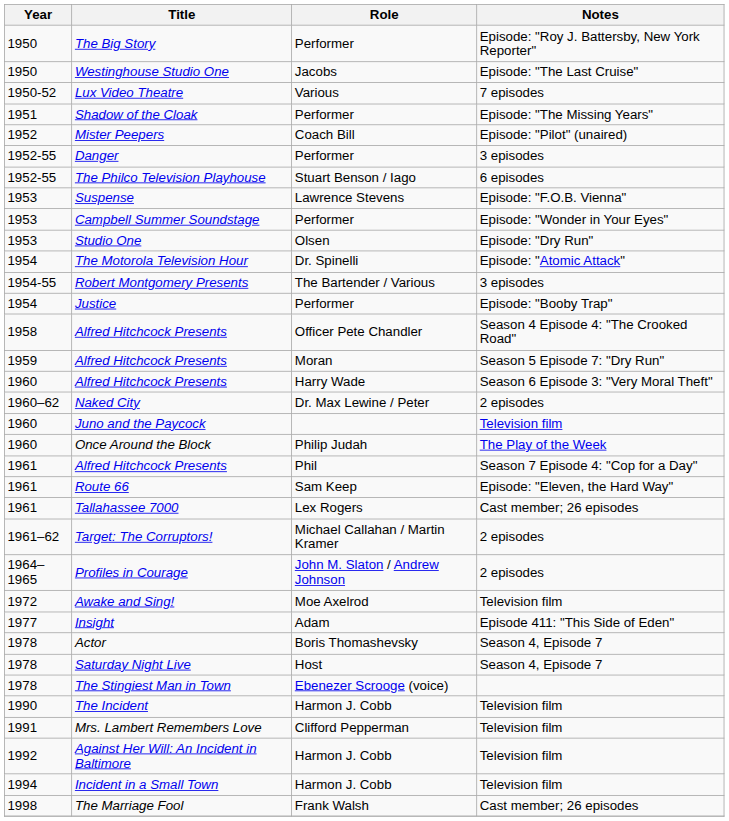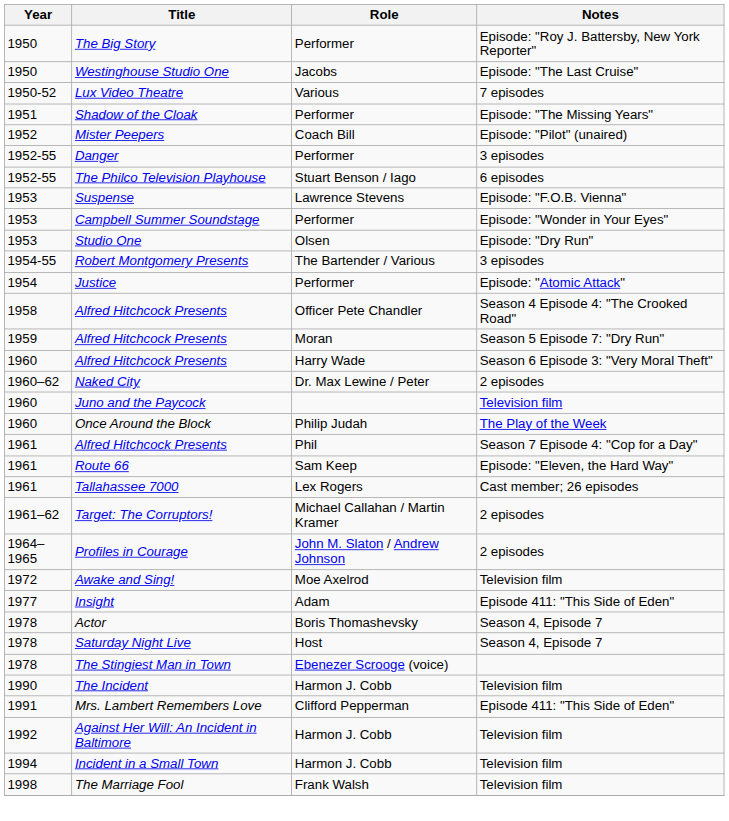 <table class="wikitable unsortable">
 <tr style="text-align:center;">
 <th>Year</th>
 <th>Title</th>
 <th>Role</th>
 <th class="unsortable">Notes</th>
 </tr>
 <tr>
 <td>1950</td>
 <td><em><a href='#'>The Big Story</a></em></td>
 <td>Performer</td>
 <td>Episode: "Roy J. Battersby, New York Reporter"</td>
 </tr>
 <tr>
 <td>1950</td>
 <td><em><a href='#'>Westinghouse Studio One</a></em></td>
 <td>Jacobs</td>
 <td>Episode: "The Last Cruise"</td>
 </tr>
 <tr>
 <td>1950-52</td>
 <td><em><a href='#'>Lux Video Theatre</a></em></td>
 <td>Various</td>
 <td>7 episodes</td>
 </tr>
 <tr>
 <td>1951</td>
 <td><em><a href='#'>Shadow of the Cloak</a></em></td>
 <td>Performer</td>
 <td>Episode: "The Missing Years"</td>
 </tr>
 <tr>
 <td>1952</td>
 <td><em><a href='#'>Mister Peepers</a></em></td>
 <td>Coach Bill</td>
 <td>Episode: "Pilot" (unaired)</td>
 </tr>
 <tr>
 <td>1952-55</td>
 <td><em><a href='#'>Danger</a></em></td>
 <td>Performer</td>
 <td>3 episodes</td>
 </tr>
 <tr>
 <td>1952-55</td>
 <td><em><a href='#'>The Philco Television Playhouse</a></em></td>
 <td>Stuart Benson / Iago</td>
 <td>6 episodes</td>
 </tr>
 <tr>
 <td>1953</td>
 <td><em><a href='#'>Suspense</a></em></td>
 <td>Lawrence Stevens</td>
 <td>Episode: "F.O.B. Vienna"</td>
 </tr>
 <tr>
 <td>1953</td>
 <td><em><a href='#'>Campbell Summer Soundstage</a></em></td>
 <td>Performer</td>
 <td>Episode: "Wonder in Your Eyes"</td>
 </tr>
 <tr>
 <td>1953</td>
 <td><em><a href='#'>Studio One</a></em></td>
 <td>Olsen</td>
 <td>Episode: "Dry Run"</td>
 </tr>
 <tr>
-<td>1954</td>
-<td><em><a href='#'>The Motorola Television Hour</a></em></td>
-<td>Dr. Spinelli</td>
-<td>Episode: "<a href='#'>Atomic Attack</a>"</td>
-</tr>
-<tr>
 <td>1954-55</td>
 <td><em><a href='#'>Robert Montgomery Presents</a></em></td>
 <td>The Bartender / Various</td>
 <td>3 episodes</td>
 </tr>
 <tr>
 <td>1954</td>
 <td><em><a href='#'>Justice</a></em></td>
 <td>Performer</td>
-<td>Episode: "Booby Trap"</td>
+<td>Episode: "<a href='#'>Atomic Attack</a>"</td>
 </tr>
 <tr>
 <td>1958</td>
 <td><em><a href='#'>Alfred Hitchcock Presents</a></em></td>
 <td>Officer Pete Chandler</td>
 <td>Season 4 Episode 4: "The Crooked Road"</td>
 </tr>
 <tr>
 <td>1959</td>
 <td><em><a href='#'>Alfred Hitchcock Presents</a></em></td>
 <td>Moran</td>
 <td>Season 5 Episode 7: "Dry Run"</td>
 </tr>
 <tr>
 <td>1960</td>
 <td><em><a href='#'>Alfred Hitchcock Presents</a></em></td>
 <td>Harry Wade</td>
 <td>Season 6 Episode 3: "Very Moral Theft"</td>
 </tr>
 <tr>
 <td>1960–62</td>
 <td><em><a href='#'>Naked City</a></em></td>
 <td>Dr. Max Lewine / Peter</td>
 <td>2 episodes</td>
 </tr>
 <tr>
 <td>1960</td>
 <td><em><a href='#'>Juno and the Paycock</a></em></td>
 <td></td>
 <td><a href='#'>Television film</a></td>
 </tr>
 <tr>
 <td>1960</td>
 <td><em>Once Around the Block</em></td>
 <td>Philip Judah</td>
 <td><a href='#'>The Play of the Week</a></td>
 </tr>
 <tr>
 <td>1961</td>
 <td><em><a href='#'>Alfred Hitchcock Presents</a></em></td>
 <td>Phil</td>
 <td>Season 7 Episode 4: "Cop for a Day"</td>
 </tr>
 <tr>
 <td>1961</td>
 <td><em><a href='#'>Route 66</a></em></td>
 <td>Sam Keep</td>
 <td>Episode: "Eleven, the Hard Way"</td>
 </tr>
 <tr>
 <td>1961</td>
 <td><em><a href='#'>Tallahassee 7000</a></em></td>
 <td>Lex Rogers</td>
 <td>Cast member; 26 episodes</td>
 </tr>
 <tr>
 <td>1961–62</td>
 <td><em><a href='#'>Target: The Corruptors!</a></em></td>
 <td>Michael Callahan / Martin Kramer</td>
 <td>2 episodes</td>
 </tr>
 <tr>
 <td>1964–1965</td>
 <td><em><a href='#'>Profiles in Courage</a></em></td>
 <td><a href='#'>John M. Slaton</a> / <a href='#'>Andrew Johnson</a></td>
 <td>2 episodes</td>
 </tr>
 <tr>
 <td>1972</td>
 <td><em><a href='#'>Awake and Sing!</a></em></td>
 <td>Moe Axelrod</td>
 <td>Television film</td>
 </tr>
 <tr>
 <td>1977</td>
 <td><em><a href='#'>Insight</a></em></td>
 <td>Adam</td>
 <td>Episode 411: "This Side of Eden"</td>
 </tr>
 <tr>
 <td>1978</td>
 <td><em>Actor</em></td>
 <td>Boris Thomashevsky</td>
 <td>Season 4, Episode 7</td>
 </tr>
 <tr>
 <td>1978</td>
 <td><em><a href='#'>Saturday Night Live</a></em></td>
 <td>Host</td>
 <td>Season 4, Episode 7</td>
 </tr>
 <tr>
 <td>1978</td>
 <td><em><a href='#'>The Stingiest Man in Town</a></em></td>
 <td><a href='#'>Ebenezer Scrooge</a> (voice)</td>
 <td></td>
 </tr>
 <tr>
 <td>1990</td>
 <td><em><a href='#'>The Incident</a></em></td>
 <td>Harmon J. Cobb</td>
 <td>Television film</td>
 </tr>
 <tr>
 <td>1991</td>
 <td><em>Mrs. Lambert Remembers Love</em></td>
 <td>Clifford Pepperman</td>
-<td>Television film</td>
+<td>Episode 411: "This Side of Eden"</td>
 </tr>
 <tr>
 <td>1992</td>
 <td><em><a href='#'>Against Her Will: An Incident in Baltimore</a></em></td>
 <td>Harmon J. Cobb</td>
 <td>Television film</td>
 </tr>
 <tr>
 <td>1994</td>
 <td><em><a href='#'>Incident in a Small Town</a></em></td>
 <td>Harmon J. Cobb</td>
 <td>Television film</td>
 </tr>
 <tr>
 <td>1998</td>
 <td><em>The Marriage Fool</em></td>
 <td>Frank Walsh</td>
-<td>Cast member; 26 episodes</td>
+<td>Television film</td>
 </tr>
 <tr>
 </tr>
 </table>
